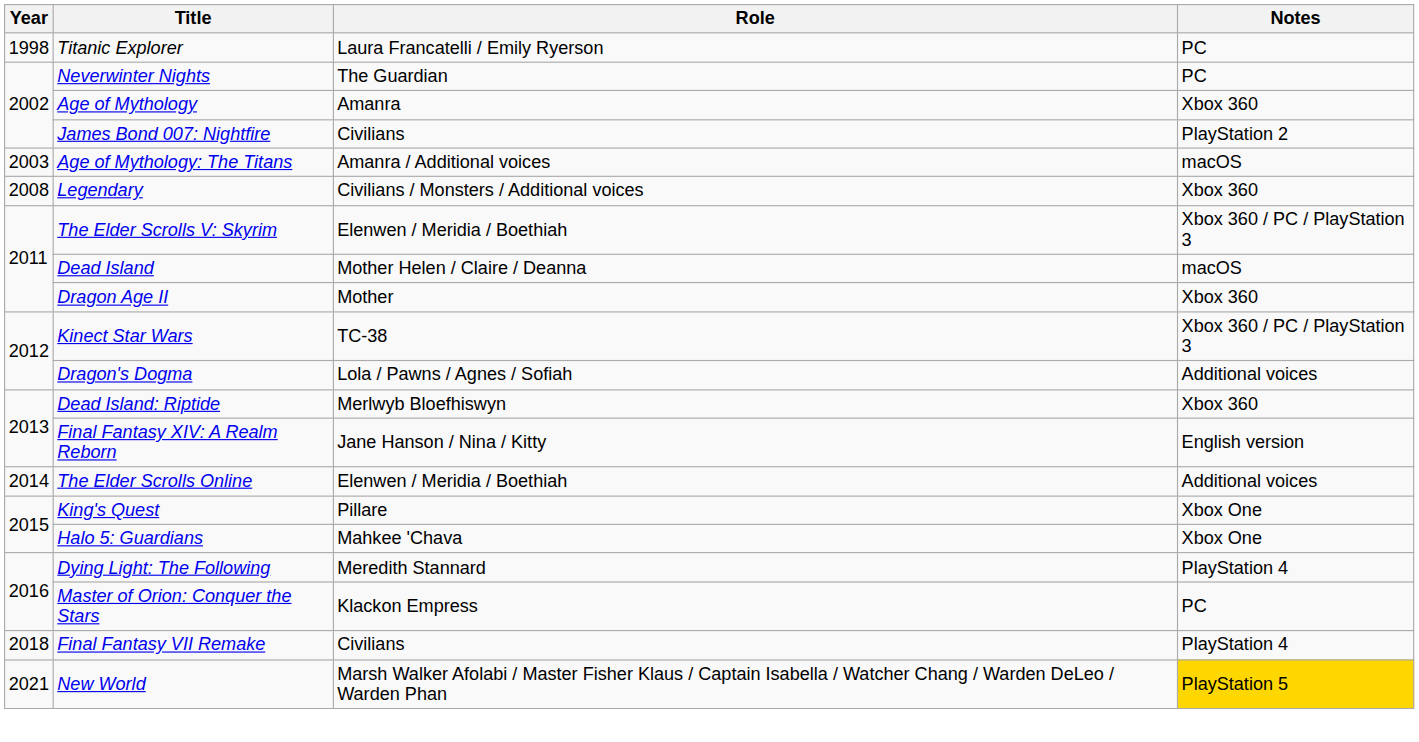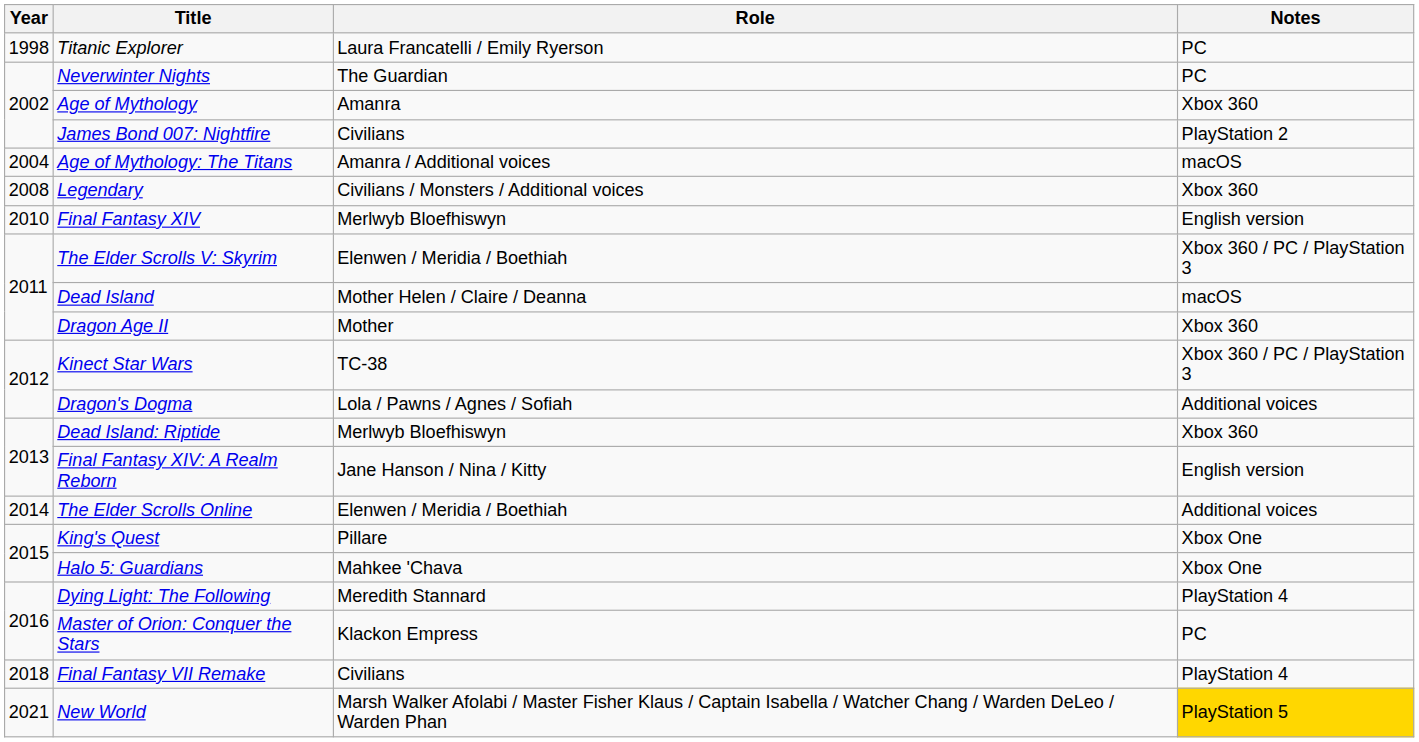 <table class="wikitable sortable plainrowheaders">
 <tr>
 <th>Year</th>
 <th>Title</th>
 <th>Role</th>
 <th class="unsortable">Notes</th>
 </tr>
 <tr>
 <td>1998</td>
 <td><em>Titanic Explorer</em></td>
 <td>Laura Francatelli / Emily Ryerson</td>
 <td>PC</td>
 </tr>
 <tr>
 <td rowspan="3">2002</td>
 <td><em><a href='#'>Neverwinter Nights</a></em></td>
 <td>The Guardian</td>
 <td>PC</td>
 </tr>
 <tr>
 <td><em><a href='#'>Age of Mythology</a></em></td>
 <td>Amanra</td>
 <td>Xbox 360</td>
 </tr>
 <tr>
 <td><em><a href='#'>James Bond 007: Nightfire</a></em></td>
 <td>Civilians</td>
 <td>PlayStation 2</td>
 </tr>
 <tr>
-<td>2003</td>
+<td>2004</td>
 <td><em><a href='#'>Age of Mythology: The Titans</a></em></td>
 <td>Amanra / Additional voices</td>
 <td>macOS</td>
 </tr>
 <tr>
 <td>2008</td>
 <td><em><a href='#'>Legendary</a></em></td>
 <td>Civilians / Monsters / Additional voices</td>
 <td>Xbox 360</td>
+</tr>
+<tr>
+<td>2010</td>
+<td><em><a href='#'>Final Fantasy XIV</a></em></td>
+<td>Merlwyb Bloefhiswyn</td>
+<td>English version</td>
 </tr>
 <tr>
 <td rowspan="3">2011</td>
 <td><em><a href='#'>The Elder Scrolls V: Skyrim</a></em></td>
 <td>Elenwen / Meridia / Boethiah</td>
 <td>Xbox 360 / PC / PlayStation 3</td>
 </tr>
 <tr>
 <td><em><a href='#'>Dead Island</a></em></td>
 <td>Mother Helen / Claire / Deanna</td>
 <td>macOS</td>
 </tr>
 <tr>
 <td><em><a href='#'>Dragon Age II</a></em></td>
 <td>Mother</td>
 <td>Xbox 360</td>
 </tr>
 <tr>
 <td rowspan="2">2012</td>
 <td><em><a href='#'>Kinect Star Wars</a></em></td>
 <td>TC-38</td>
 <td>Xbox 360 / PC / PlayStation 3</td>
 </tr>
 <tr>
 <td><em><a href='#'>Dragon's Dogma</a></em></td>
 <td>Lola / Pawns / Agnes / Sofiah</td>
 <td>Additional voices</td>
 </tr>
 <tr>
 <td rowspan="2">2013</td>
 <td><em><a href='#'>Dead Island: Riptide</a></em></td>
 <td>Merlwyb Bloefhiswyn</td>
 <td>Xbox 360</td>
 </tr>
 <tr>
 <td><em><a href='#'>Final Fantasy XIV: A Realm Reborn</a></em></td>
 <td>Jane Hanson / Nina / Kitty</td>
 <td>English version</td>
 </tr>
 <tr>
 <td>2014</td>
 <td><em><a href='#'>The Elder Scrolls Online</a></em></td>
 <td>Elenwen / Meridia / Boethiah</td>
 <td>Additional voices</td>
 </tr>
 <tr>
 <td rowspan="2">2015</td>
 <td><em><a href='#'>King's Quest</a></em></td>
 <td>Pillare</td>
 <td>Xbox One</td>
 </tr>
 <tr>
 <td><em><a href='#'>Halo 5: Guardians</a></em></td>
 <td>Mahkee 'Chava</td>
 <td>Xbox One</td>
 </tr>
 <tr>
 <td rowspan="2">2016</td>
 <td><em><a href='#'>Dying Light: The Following</a></em></td>
 <td>Meredith Stannard</td>
 <td>PlayStation 4</td>
 </tr>
 <tr>
 <td><em><a href='#'>Master of Orion: Conquer the Stars</a></em></td>
 <td>Klackon Empress</td>
 <td>PC</td>
 </tr>
 <tr>
 <td>2018</td>
 <td><em><a href='#'>Final Fantasy VII Remake</a></em></td>
 <td>Civilians</td>
 <td>PlayStation 4</td>
 </tr>
 <tr>
 <td>2021</td>
 <td><em><a href='#'>New World</a></em></td>
 <td>Marsh Walker Afolabi / Master Fisher Klaus / Captain Isabella / Watcher Chang / Warden DeLeo / Warden Phan</td>
 <td style="background: gold;">PlayStation 5</td>
 </tr>
 </table>
